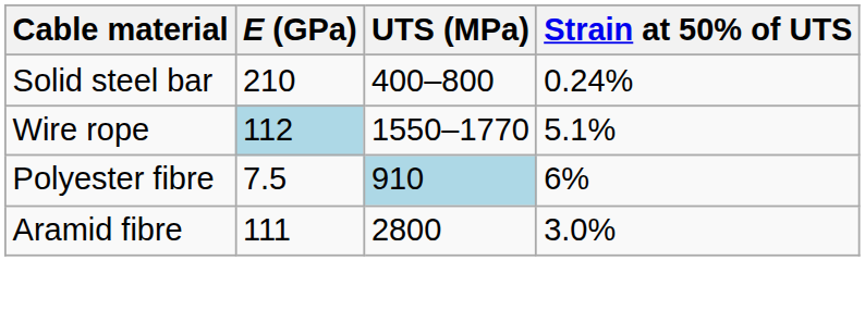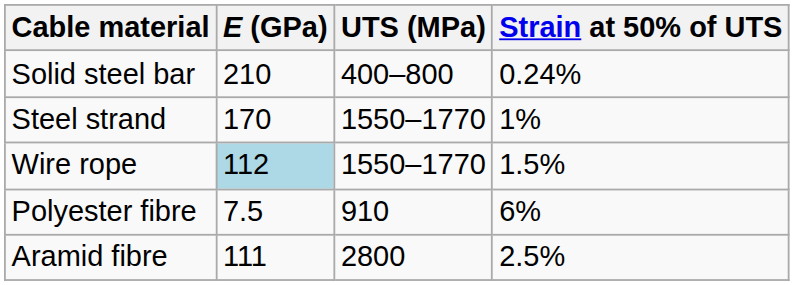 <table class="wikitable">
 <tr>
 <th>Cable material</th>
 <th><em>E</em> (GPa)</th>
 <th>UTS (MPa)</th>
 <th><a href='#'>Strain</a> at 50% of UTS</th>
 </tr>
 <tr>
 <td>Solid steel bar</td>
 <td>210</td>
 <td>400–800</td>
 <td>0.24%</td>
 </tr>
 <tr>
+<td>Steel strand</td>
+<td>170</td>
+<td>1550–1770</td>
+<td>1%</td>
+</tr>
+<tr>
 <td>Wire rope</td>
 <td style="background: lightblue;">112</td>
 <td>1550–1770</td>
-<td>5.1%</td>
+<td>1.5%</td>
 </tr>
 <tr>
 <td>Polyester fibre</td>
 <td>7.5</td>
-<td style="background: lightblue;">910</td>
+<td>910</td>
 <td>6%</td>
 </tr>
 <tr>
 <td>Aramid fibre</td>
 <td>111</td>
 <td>2800</td>
-<td>3.0%</td>
+<td>2.5%</td>
 </tr>
 </table>
